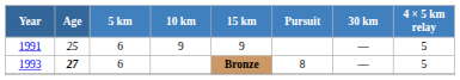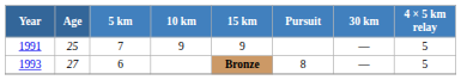 <table class="wikitable" style="font-size:95%; text-align:center; border:grey solid 1px; border-collapse:collapse; background:#ffffff;">
 <tr>
 <th style="background-color:#369; color:white; width:60px;"> Year </th>
 <th style="background-color:#369; color:white; width:40px;"> Age </th>
 <th style="background-color:#4180be; color:white; width:75px;"> 5 km </th>
 <th style="background-color:#4180be; color:white; width:75px;"> 10 km </th>
 <th style="background-color:#4180be; color:white; width:75px;"> 15 km </th>
 <th style="background-color:#4180be; color:white; width:75px;"> Pursuit </th>
 <th style="background-color:#4180be; color:white; width:75px;"> 30 km </th>
 <th style="background-color:#4180be; color:white; width:75px;"> 4 × 5 km <br> relay </th>
 </tr>
 <tr>
 <td><a href='#'>1991</a></td>
 <td><em>25</em></td>
-<td>6</td>
+<td>7</td>
 <td>9</td>
 <td>9</td>
 <td></td>
 <td>—</td>
 <td>5</td>
 </tr>
 <tr>
 <td><a href='#'>1993</a></td>
-<td><strong><em>27</em></strong></td>
+<td><em>27</em></td>
 <td>6</td>
 <td></td>
 <td bgcolor="cc9966"><strong>Bronze</strong></td>
 <td>8</td>
 <td>—</td>
 <td>5</td>
 </tr>
 <tr>
 </tr>
 </table>
